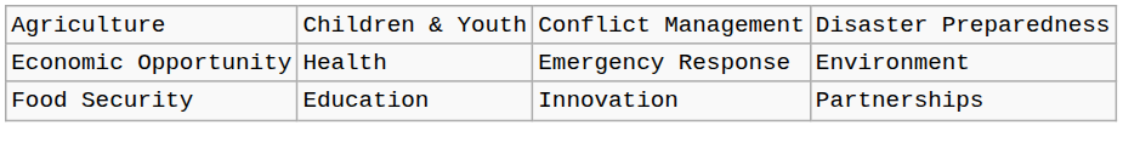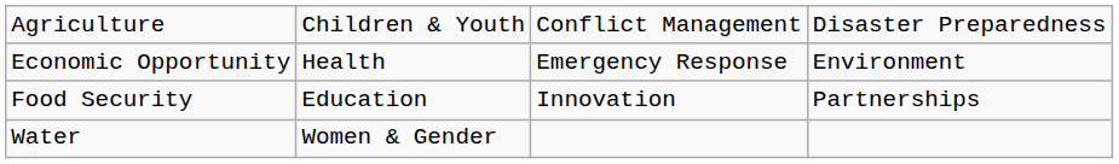 <table class="wikitable">
 <tr>
 <td>Agriculture</td>
 <td>Children & Youth</td>
 <td>Conflict Management</td>
 <td>Disaster Preparedness</td>
 </tr>
 <tr>
 <td>Economic Opportunity</td>
 <td>Health</td>
 <td>Emergency Response</td>
 <td>Environment</td>
 </tr>
 <tr>
 <td>Food Security</td>
 <td>Education</td>
 <td>Innovation</td>
 <td>Partnerships</td>
 </tr>
+<tr>
+<td>Water</td>
+<td>Women & Gender</td>
+<td></td>
+<td></td>
+</tr>
 </table>
